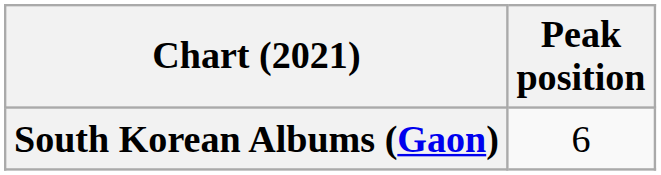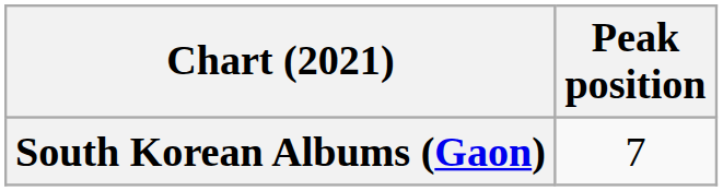 <table class="wikitable sortable plainrowheaders" style="text-align:center">
 <tr>
 <th scope="col">Chart (2021)</th>
 <th scope="col">Peak<br> position</th>
 </tr>
 <tr>
 <th scope="row">South Korean Albums (<a href='#'>Gaon</a>)</th>
-<td>6</td>
+<td>7</td>
 </tr>
 </table>
